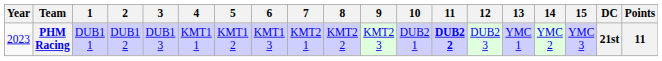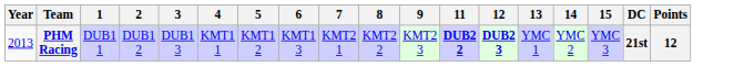 <table class="wikitable" style="text-align:center; font-size:85%">
 <tr>
 <th>Year</th>
 <th>Team</th>
 <th>1</th>
 <th>2</th>
 <th>3</th>
 <th>4</th>
 <th>5</th>
 <th>6</th>
 <th>7</th>
 <th>8</th>
 <th>9</th>
-<th>10</th>
 <th>11</th>
 <th>12</th>
 <th>13</th>
 <th>14</th>
 <th>15</th>
 <th>DC</th>
 <th>Points</th>
 </tr>
 <tr>
-<td><a href='#'>2023</a></td>
+<td><a href='#'>2013</a></td>
 <th><a href='#'>PHM Racing</a></th>
 <td style="background:#CFCFFF;"><a href='#'>DUB1<br>1</a><br></td>
 <td style="background:#CFCFFF;"><a href='#'>DUB1<br>2</a><br></td>
 <td style="background:#CFCFFF;"><a href='#'>DUB1<br>3</a><br></td>
 <td style="background:#CFCFFF;"><a href='#'>KMT1<br>1</a><br></td>
 <td style="background:#CFCFFF;"><a href='#'>KMT1<br>2</a><br></td>
 <td style="background:#CFCFFF;"><a href='#'>KMT1<br>3</a><br></td>
 <td style="background:#CFCFFF;"><a href='#'>KMT2<br>1</a><br></td>
 <td style="background:#CFCFFF;"><a href='#'>KMT2<br>2</a><br></td>
 <td style="background:#DFFFDF;"><a href='#'>KMT2<br>3</a><br></td>
-<td style="background:#CFCFFF;"><a href='#'>DUB2<br>1</a><br></td>
 <td style="background:#CFCFFF;"><strong><a href='#'>DUB2<br>2</a><br></strong></td>
-<td style="background:#DFFFDF;"><a href='#'>DUB2<br>3</a><br></td>
+<td style="background:#DFFFDF;"><strong><a href='#'>DUB2<br>3</a><br></strong></td>
 <td style="background:#CFCFFF;"><a href='#'>YMC<br>1</a><br></td>
 <td style="background:#DFFFDF;"><a href='#'>YMC<br>2</a><br></td>
 <td style="background:#CFCFFF;"><a href='#'>YMC<br>3</a><br></td>
 <th>21st</th>
-<th>11</th>
+<th>12</th>
 </tr>
 </table>
